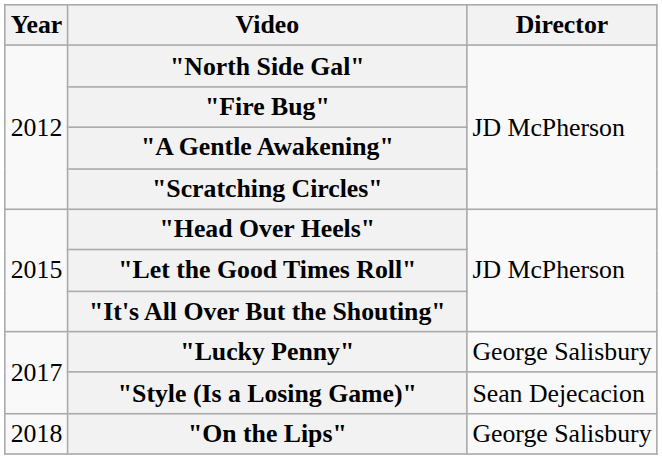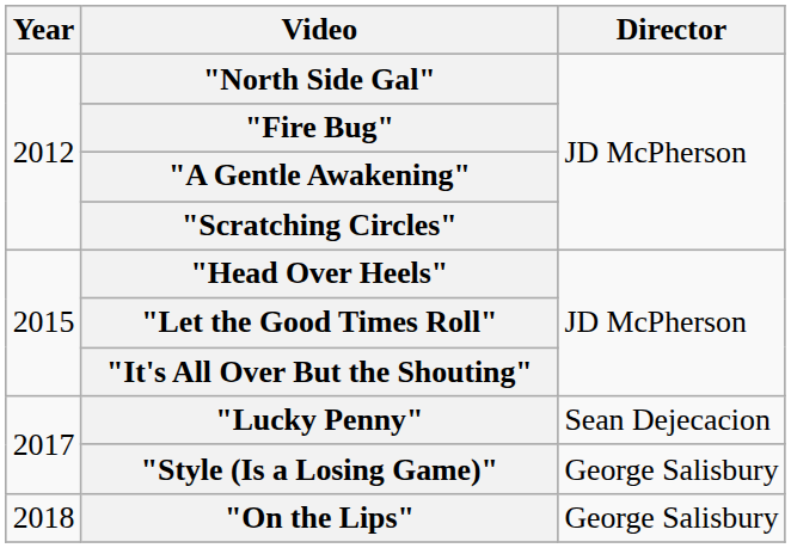 <table class="wikitable plainrowheaders">
 <tr>
 <th>Year</th>
 <th style="width:15em;">Video</th>
 <th>Director</th>
 </tr>
 <tr>
 <td rowspan="4">2012</td>
 <th scope="row">"North Side Gal"</th>
 <td rowspan="4">JD McPherson</td>
 </tr>
 <tr>
 <th scope="row">"Fire Bug"</th>
 </tr>
 <tr>
 <th scope="row">"A Gentle Awakening"</th>
 </tr>
 <tr>
 <th scope="row">"Scratching Circles"</th>
 </tr>
 <tr>
 <td rowspan="3">2015</td>
 <th scope="row">"Head Over Heels"</th>
 <td rowspan="3">JD McPherson</td>
 </tr>
 <tr>
 <th scope="row">"Let the Good Times Roll"</th>
 </tr>
 <tr>
 <th scope="row">"It's All Over But the Shouting"</th>
 </tr>
 <tr>
 <td rowspan="2">2017</td>
 <th scope="row">"Lucky Penny"</th>
-<td rowspan="1">George Salisbury</td>
+<td rowspan="1">Sean Dejecacion</td>
 </tr>
 <tr>
 <th scope="row">"Style (Is a Losing Game)"</th>
-<td rowspan="1">Sean Dejecacion</td>
+<td rowspan="1">George Salisbury</td>
 </tr>
 <tr>
 <td rowspan="2">2018</td>
 <th scope="row">"On the Lips"</th>
 <td rowspan="2">George Salisbury</td>
 </tr>
 </table>
